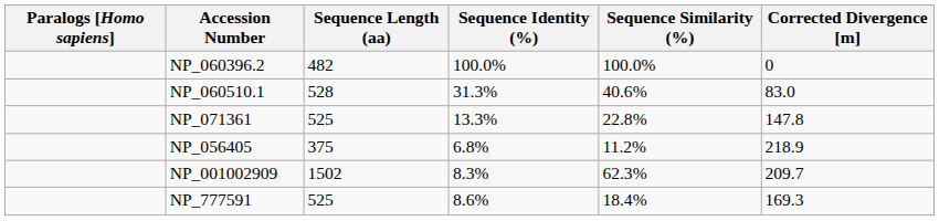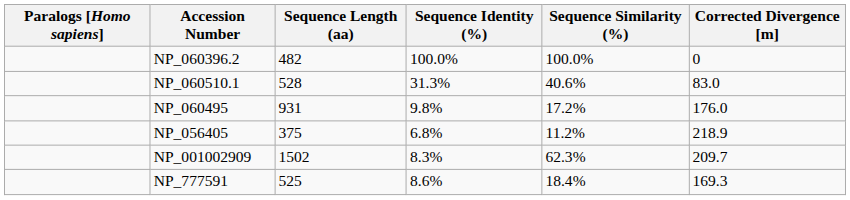 <table class="wikitable">
 <tr>
 <th>Paralogs [<em>Homo sapiens</em>]</th>
 <th>Accession Number</th>
 <th>Sequence Length (aa)</th>
 <th>Sequence Identity (%)</th>
 <th>Sequence Similarity (%)</th>
 <th>Corrected Divergence [m]</th>
 </tr>
 <tr>
 <td></td>
 <td>NP_060396.2</td>
 <td>482</td>
 <td>100.0%</td>
 <td>100.0%</td>
 <td>0</td>
 </tr>
 <tr>
 <td></td>
 <td>NP_060510.1</td>
 <td>528</td>
 <td>31.3%</td>
 <td>40.6%</td>
 <td>83.0</td>
 </tr>
 <tr>
 <td></td>
-<td>NP_071361</td>
-<td>525</td>
-<td>13.3%</td>
-<td>22.8%</td>
-<td>147.8</td>
+<td>NP_060495</td>
+<td>931</td>
+<td>9.8%</td>
+<td>17.2%</td>
+<td>176.0</td>
 </tr>
 <tr>
 <td></td>
 <td>NP_056405</td>
 <td>375</td>
 <td>6.8%</td>
 <td>11.2%</td>
 <td>218.9</td>
 </tr>
 <tr>
 <td></td>
 <td>NP_001002909</td>
 <td>1502</td>
 <td>8.3%</td>
 <td>62.3%</td>
 <td>209.7</td>
 </tr>
 <tr>
 <td></td>
 <td>NP_777591</td>
 <td>525</td>
 <td>8.6%</td>
 <td>18.4%</td>
 <td>169.3</td>
 </tr>
 </table>
